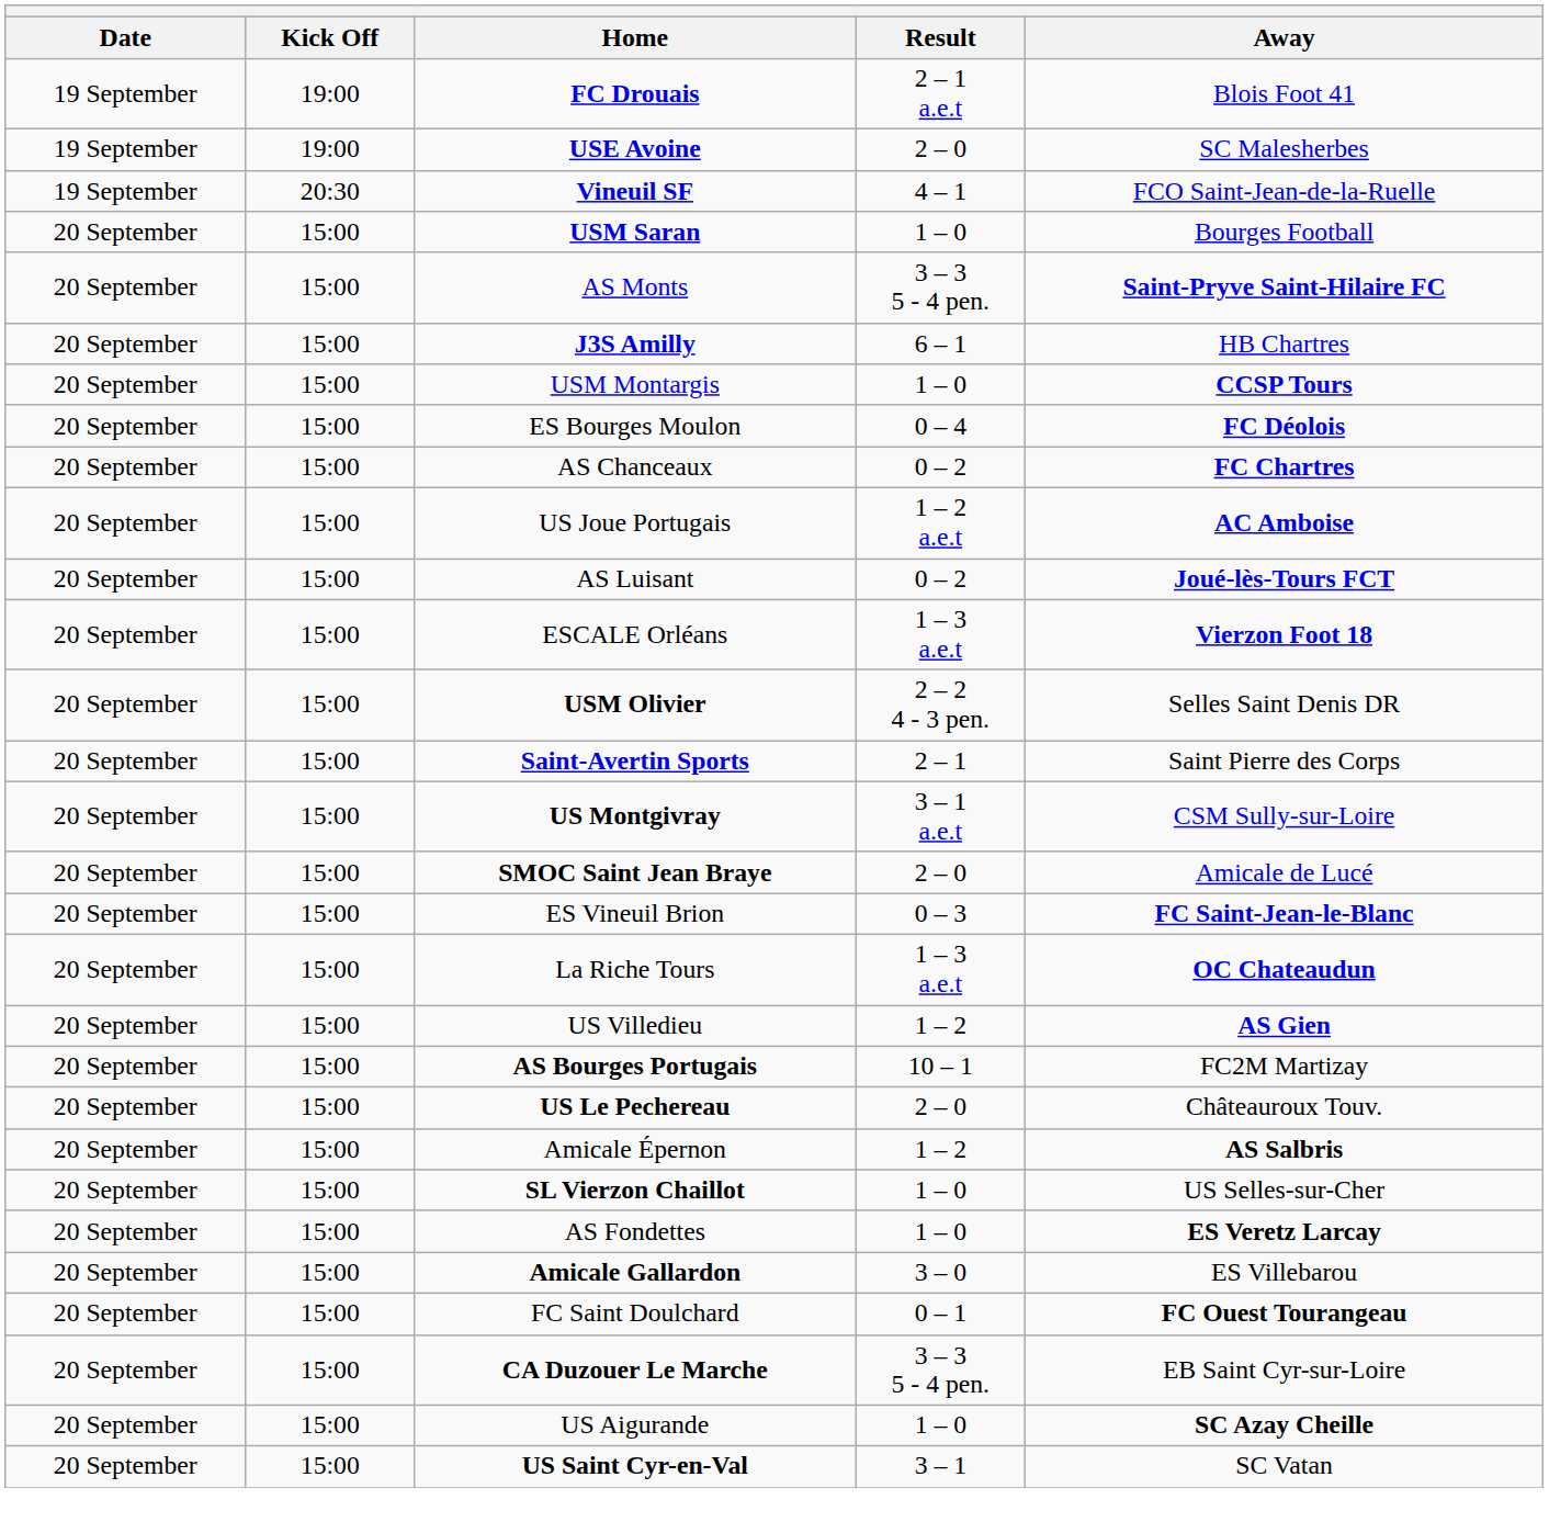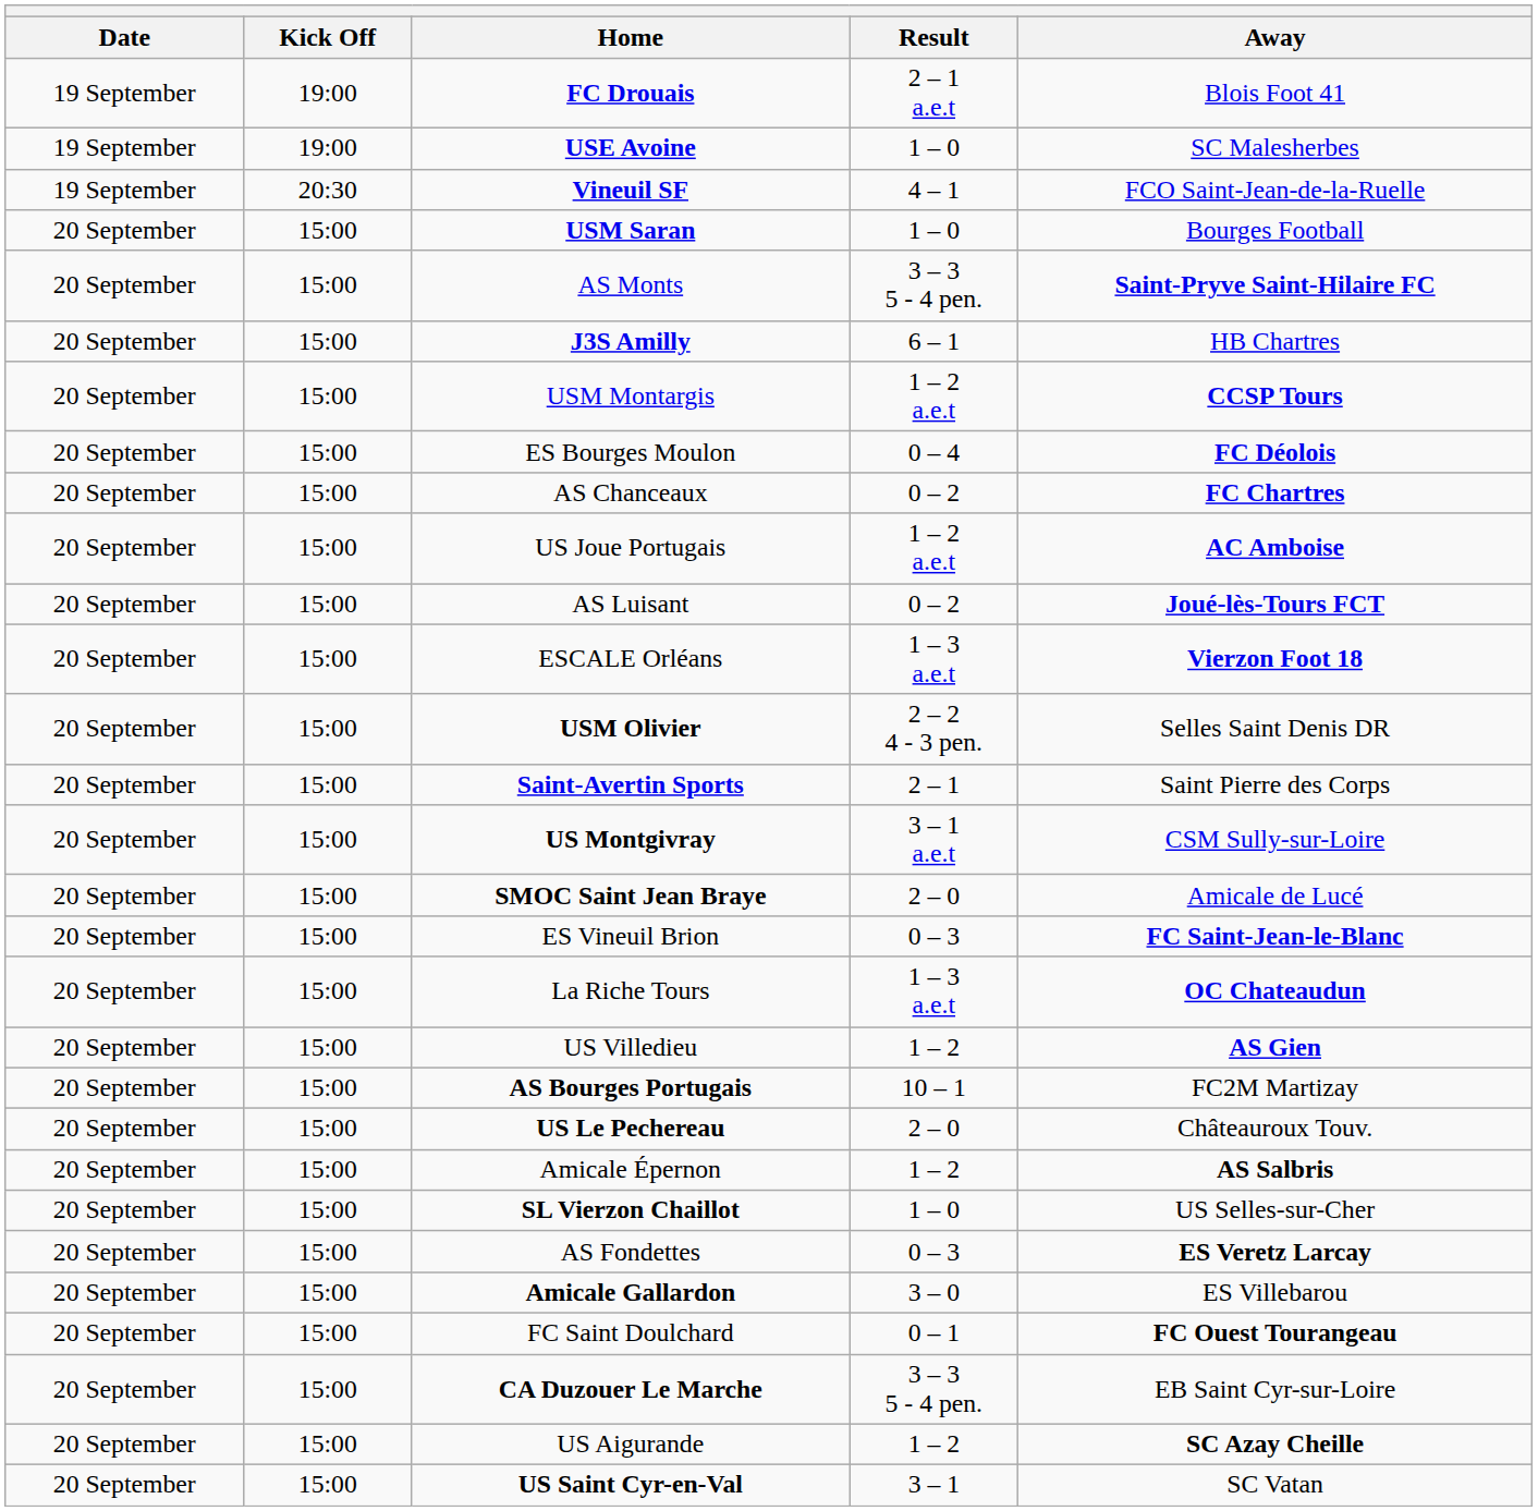 <table class="wikitable collapsible collapsed" style="font-size: 100%; margin:0px;" width="75%">
 <tr>
 <th colspan="7" style="text-align:left;"></th>
 </tr>
 <tr>
 <th><strong>Date</strong></th>
 <th><strong>Kick Off</strong></th>
 <th><strong>Home</strong></th>
 <th><strong>Result</strong></th>
 <th><strong>Away</strong></th>
 </tr>
 <tr>
 <td align=center>19 September</td>
 <td align=center>19:00</td>
 <td align=center><strong><a href='#'>FC Drouais</a></strong></td>
 <td align=center>2 – 1 <br> <a href='#'>a.e.t</a></td>
 <td align=center><a href='#'>Blois Foot 41</a></td>
 </tr>
 <tr>
 <td align=center>19 September</td>
 <td align=center>19:00</td>
 <td align=center><strong><a href='#'>USE Avoine</a></strong></td>
-<td align=center>2 – 0</td>
+<td align=center>1 – 0</td>
 <td align=center><a href='#'>SC Malesherbes</a></td>
 </tr>
 <tr>
 <td align=center>19 September</td>
 <td align=center>20:30</td>
 <td align=center><strong><a href='#'>Vineuil SF</a></strong></td>
 <td align=center>4 – 1</td>
 <td align=center><a href='#'>FCO Saint-Jean-de-la-Ruelle</a></td>
 </tr>
 <tr>
 <td align=center>20 September</td>
 <td align=center>15:00</td>
 <td align=center><strong><a href='#'>USM Saran</a></strong></td>
 <td align=center>1 – 0</td>
 <td align=center><a href='#'>Bourges Football</a></td>
 </tr>
 <tr>
 <td align=center>20 September</td>
 <td align=center>15:00</td>
 <td align=center><a href='#'>AS Monts</a></td>
 <td align=center>3 – 3 <br> 5 - 4 pen.</td>
 <td align=center><strong><a href='#'>Saint-Pryve Saint-Hilaire FC</a></strong></td>
 </tr>
 <tr>
 <td align=center>20 September</td>
 <td align=center>15:00</td>
 <td align=center><strong><a href='#'>J3S Amilly</a></strong></td>
 <td align=center>6 – 1</td>
 <td align=center><a href='#'>HB Chartres</a></td>
 </tr>
 <tr>
 <td align=center>20 September</td>
 <td align=center>15:00</td>
 <td align=center><a href='#'>USM Montargis</a></td>
-<td align=center>1 – 0</td>
+<td align=center>1 – 2 <br> <a href='#'>a.e.t</a></td>
 <td align=center><strong><a href='#'>CCSP Tours</a></strong></td>
 </tr>
 <tr>
 <td align=center>20 September</td>
 <td align=center>15:00</td>
 <td align=center>ES Bourges Moulon</td>
 <td align=center>0 – 4</td>
 <td align=center><strong><a href='#'>FC Déolois</a></strong></td>
 </tr>
 <tr>
 <td align=center>20 September</td>
 <td align=center>15:00</td>
 <td align=center>AS Chanceaux</td>
 <td align=center>0 – 2</td>
 <td align=center><strong><a href='#'>FC Chartres</a></strong></td>
 </tr>
 <tr>
 <td align=center>20 September</td>
 <td align=center>15:00</td>
 <td align=center>US Joue Portugais</td>
 <td align=center>1 – 2 <br> <a href='#'>a.e.t</a></td>
 <td align=center><strong><a href='#'>AC Amboise</a></strong></td>
 </tr>
 <tr>
 <td align=center>20 September</td>
 <td align=center>15:00</td>
 <td align=center>AS Luisant</td>
 <td align=center>0 – 2</td>
 <td align=center><strong><a href='#'>Joué-lès-Tours FCT</a></strong></td>
 </tr>
 <tr>
 <td align=center>20 September</td>
 <td align=center>15:00</td>
 <td align=center>ESCALE Orléans</td>
 <td align=center>1 – 3 <br> <a href='#'>a.e.t</a></td>
 <td align=center><strong><a href='#'>Vierzon Foot 18</a></strong></td>
 </tr>
 <tr>
 <td align=center>20 September</td>
 <td align=center>15:00</td>
 <td align=center><strong>USM Olivier</strong></td>
 <td align=center>2 – 2 <br> 4 - 3 pen.</td>
 <td align=center>Selles Saint Denis DR</td>
 </tr>
 <tr>
 <td align=center>20 September</td>
 <td align=center>15:00</td>
 <td align=center><strong><a href='#'>Saint-Avertin Sports</a></strong></td>
 <td align=center>2 – 1</td>
 <td align=center>Saint Pierre des Corps</td>
 </tr>
 <tr>
 <td align=center>20 September</td>
 <td align=center>15:00</td>
 <td align=center><strong>US Montgivray</strong></td>
 <td align=center>3 – 1 <br> <a href='#'>a.e.t</a></td>
 <td align=center><a href='#'>CSM Sully-sur-Loire</a></td>
 </tr>
 <tr>
 <td align=center>20 September</td>
 <td align=center>15:00</td>
 <td align=center><strong>SMOC Saint Jean Braye</strong></td>
 <td align=center>2 – 0</td>
 <td align=center><a href='#'>Amicale de Lucé</a></td>
 </tr>
 <tr>
 <td align=center>20 September</td>
 <td align=center>15:00</td>
 <td align=center>ES Vineuil Brion</td>
 <td align=center>0 – 3</td>
 <td align=center><strong><a href='#'>FC Saint-Jean-le-Blanc</a></strong></td>
 </tr>
 <tr>
 <td align=center>20 September</td>
 <td align=center>15:00</td>
 <td align=center>La Riche Tours</td>
 <td align=center>1 – 3 <br> <a href='#'>a.e.t</a></td>
 <td align=center><strong><a href='#'>OC Chateaudun</a></strong></td>
 </tr>
 <tr>
 <td align=center>20 September</td>
 <td align=center>15:00</td>
 <td align=center>US Villedieu</td>
 <td align=center>1 – 2</td>
 <td align=center><strong><a href='#'>AS Gien</a></strong></td>
 </tr>
 <tr>
 <td align=center>20 September</td>
 <td align=center>15:00</td>
 <td align=center><strong>AS Bourges Portugais</strong></td>
 <td align=center>10 – 1</td>
 <td align=center>FC2M Martizay</td>
 </tr>
 <tr>
 <td align=center>20 September</td>
 <td align=center>15:00</td>
 <td align=center><strong>US Le Pechereau</strong></td>
 <td align=center>2 – 0</td>
 <td align=center>Châteauroux Touv.</td>
 </tr>
 <tr>
 <td align=center>20 September</td>
 <td align=center>15:00</td>
 <td align=center>Amicale Épernon</td>
 <td align=center>1 – 2</td>
 <td align=center><strong>AS Salbris</strong></td>
 </tr>
 <tr>
 <td align=center>20 September</td>
 <td align=center>15:00</td>
 <td align=center><strong>SL Vierzon Chaillot</strong></td>
 <td align=center>1 – 0</td>
 <td align=center>US Selles-sur-Cher</td>
 </tr>
 <tr>
 <td align=center>20 September</td>
 <td align=center>15:00</td>
 <td align=center>AS Fondettes</td>
-<td align=center>1 – 0</td>
+<td align=center>0 – 3</td>
 <td align=center><strong>ES Veretz Larcay</strong></td>
 </tr>
 <tr>
 <td align=center>20 September</td>
 <td align=center>15:00</td>
 <td align=center><strong>Amicale Gallardon</strong></td>
 <td align=center>3 – 0</td>
 <td align=center>ES Villebarou</td>
 </tr>
 <tr>
 <td align=center>20 September</td>
 <td align=center>15:00</td>
 <td align=center>FC Saint Doulchard</td>
 <td align=center>0 – 1</td>
 <td align=center><strong>FC Ouest Tourangeau</strong></td>
 </tr>
 <tr>
 <td align=center>20 September</td>
 <td align=center>15:00</td>
 <td align=center><strong>CA Duzouer Le Marche</strong></td>
 <td align=center>3 – 3 <br> 5 - 4 pen.</td>
 <td align=center>EB Saint Cyr-sur-Loire</td>
 </tr>
 <tr>
 <td align=center>20 September</td>
 <td align=center>15:00</td>
 <td align=center>US Aigurande</td>
-<td align=center>1 – 0</td>
+<td align=center>1 – 2</td>
 <td align=center><strong>SC Azay Cheille</strong></td>
 </tr>
 <tr>
 <td align=center>20 September</td>
 <td align=center>15:00</td>
 <td align=center><strong>US Saint Cyr-en-Val</strong></td>
 <td align=center>3 – 1</td>
 <td align=center>SC Vatan</td>
 </tr>
 </table>
